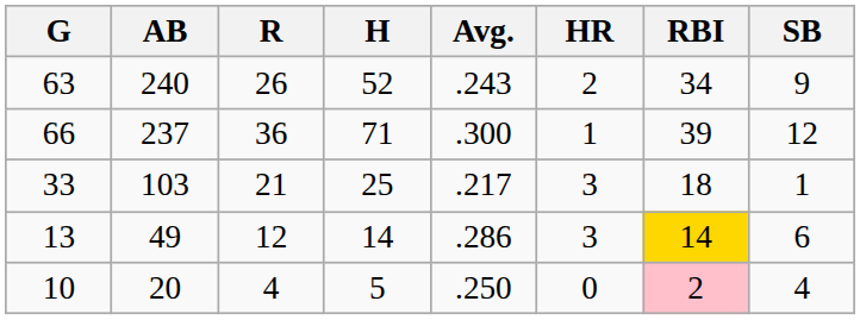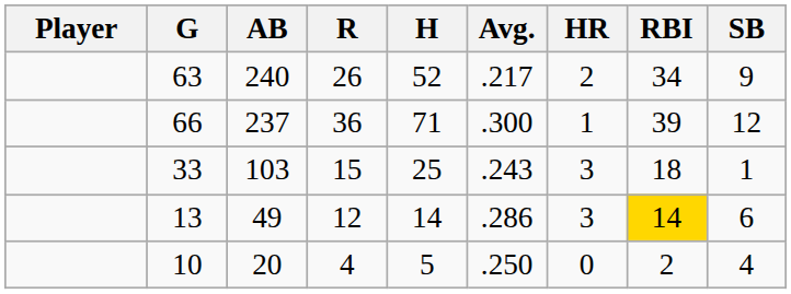 <table class="wikitable sortable">
 <tr>
+<th bgcolor="#DDDDFF" width="16%">Player</th>
 <th bgcolor="#DDDDFF" width="9%">G</th>
 <th bgcolor="#DDDDFF" width="9%">AB</th>
 <th bgcolor="#DDDDFF" width="9%">R</th>
 <th bgcolor="#DDDDFF" width="9%">H</th>
 <th bgcolor="#DDDDFF" width="9%">Avg.</th>
 <th bgcolor="#DDDDFF" width="9%">HR</th>
 <th bgcolor="#DDDDFF" width="9%">RBI</th>
 <th bgcolor="#DDDDFF" width="9%">SB</th>
 </tr>
 <tr align="center">
+<td></td>
 <td>63</td>
 <td>240</td>
 <td>26</td>
 <td>52</td>
-<td>.243</td>
+<td>.217</td>
 <td>2</td>
 <td>34</td>
 <td>9</td>
 </tr>
 <tr align="center">
+<td></td>
 <td>66</td>
 <td>237</td>
 <td>36</td>
 <td>71</td>
 <td>.300</td>
 <td>1</td>
 <td>39</td>
 <td>12</td>
 </tr>
 <tr align="center">
+<td></td>
 <td>33</td>
 <td>103</td>
-<td>21</td>
+<td>15</td>
 <td>25</td>
-<td>.217</td>
+<td>.243</td>
 <td>3</td>
 <td>18</td>
 <td>1</td>
 </tr>
 <tr align="center">
+<td></td>
 <td>13</td>
 <td>49</td>
 <td>12</td>
 <td>14</td>
 <td>.286</td>
 <td>3</td>
 <td style="background: gold;">14</td>
 <td>6</td>
 </tr>
 <tr align="center">
+<td></td>
 <td>10</td>
 <td>20</td>
 <td>4</td>
 <td>5</td>
 <td>.250</td>
 <td>0</td>
-<td style="background: pink;">2</td>
+<td>2</td>
 <td>4</td>
 </tr>
 </table>
